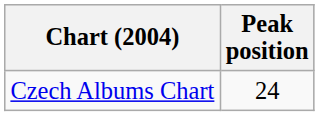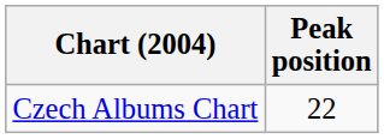 <table class="wikitable">
 <tr>
 <th>Chart (2004)</th>
 <th>Peak<br>position</th>
 </tr>
 <tr>
 <td><a href='#'>Czech Albums Chart</a></td>
-<td align="center">24</td>
+<td align="center">22</td>
 </tr>
 </table>
